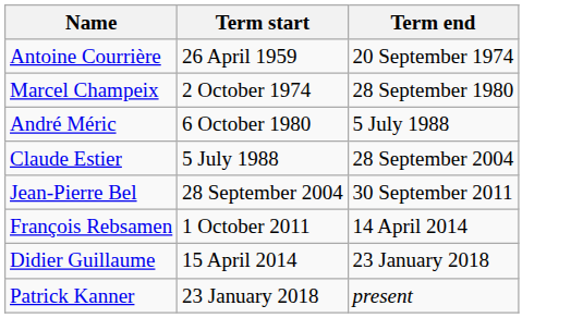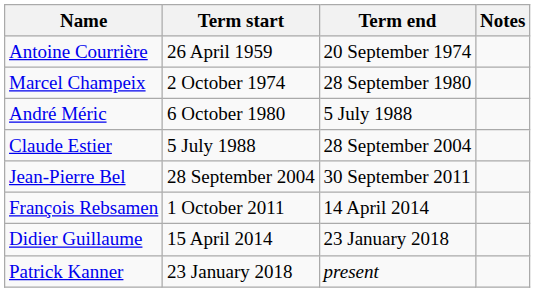 <table class="wikitable" style="font-size:95%;">
 <tr>
 <th>Name</th>
 <th>Term start</th>
 <th>Term end</th>
+<th>Notes</th>
 </tr>
 <tr>
 <td><a href='#'>Antoine Courrière</a></td>
 <td>26 April 1959</td>
 <td>20 September 1974</td>
+<td></td>
 </tr>
 <tr>
 <td><a href='#'>Marcel Champeix</a></td>
 <td>2 October 1974</td>
 <td>28 September 1980</td>
+<td></td>
 </tr>
 <tr>
 <td><a href='#'>André Méric</a></td>
 <td>6 October 1980</td>
 <td>5 July 1988</td>
+<td></td>
 </tr>
 <tr>
 <td><a href='#'>Claude Estier</a></td>
 <td>5 July 1988</td>
 <td>28 September 2004</td>
+<td></td>
 </tr>
 <tr>
 <td><a href='#'>Jean-Pierre Bel</a></td>
 <td>28 September 2004</td>
 <td>30 September 2011</td>
+<td></td>
 </tr>
 <tr>
 <td><a href='#'>François Rebsamen</a></td>
 <td>1 October 2011</td>
 <td>14 April 2014</td>
+<td></td>
 </tr>
 <tr>
 <td><a href='#'>Didier Guillaume</a></td>
 <td>15 April 2014</td>
 <td>23 January 2018</td>
+<td></td>
 </tr>
 <tr>
 <td><a href='#'>Patrick Kanner</a></td>
 <td>23 January 2018</td>
 <td><em>present</em></td>
+<td></td>
 </tr>
 </table>
